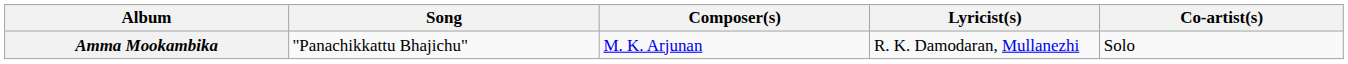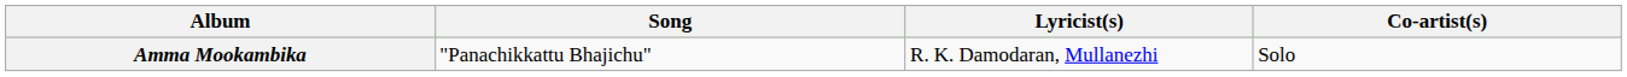 <table class="wikitable plainrowheaders" width="100%" textcolor:#000;">
 <tr style="background:#cfc; text-align:center;">
 <th scope="col" width=21%>Album</th>
 <th scope="col" width=23%>Song</th>
-<th scope="col" width=20%>Composer(s)</th>
 <th scope="col" width=17%>Lyricist(s)</th>
 <th scope="col" width=18%>Co-artist(s)</th>
 </tr>
 <tr>
 <th scope="row"><em>Amma Mookambika</em></th>
 <td>"Panachikkattu Bhajichu"</td>
-<td><a href='#'>M. K. Arjunan</a></td>
 <td>R. K. Damodaran, <a href='#'>Mullanezhi</a></td>
 <td>Solo</td>
 </tr>
 </table>
